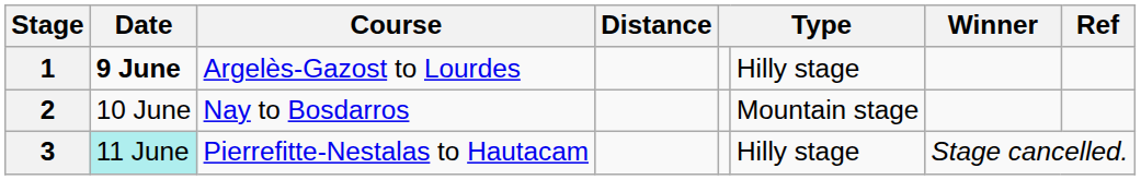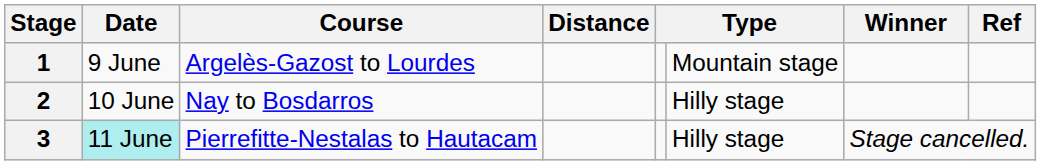 <table class="wikitable sortable">
 <tr>
 <th scope="col">Stage</th>
 <th scope="col">Date</th>
 <th scope="col">Course</th>
 <th scope="col">Distance</th>
 <th colspan="2">Type</th>
 <th scope="col">Winner</th>
 <th scope="col">Ref</th>
 </tr>
 <tr>
 <th scope="row">1</th>
-<td><strong>9 June</strong></td>
+<td>9 June</td>
 <td><a href='#'>Argelès-Gazost</a> to <a href='#'>Lourdes</a></td>
 <td></td>
 <td></td>
-<td>Hilly stage</td>
+<td>Mountain stage</td>
 <td></td>
 <td></td>
 </tr>
 <tr>
 <th scope="row">2</th>
 <td>10 June</td>
 <td><a href='#'>Nay</a> to <a href='#'>Bosdarros</a></td>
 <td></td>
 <td></td>
-<td>Mountain stage</td>
+<td>Hilly stage</td>
 <td></td>
 <td></td>
 </tr>
 <tr>
 <th scope="row">3</th>
 <td style="background: paleturquoise;">11 June</td>
 <td><a href='#'>Pierrefitte-Nestalas</a> to <a href='#'>Hautacam</a></td>
 <td></td>
 <td></td>
 <td>Hilly stage</td>
 <td colspan="2"><em>Stage cancelled.</em></td>
 </tr>
 </table>
